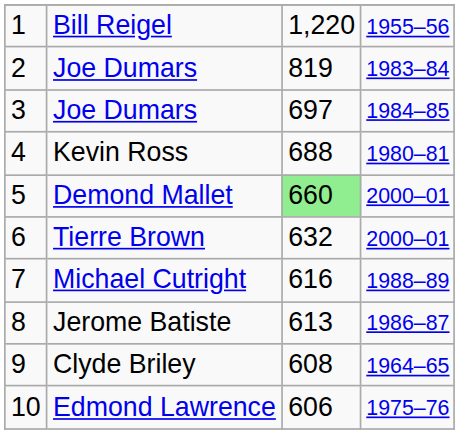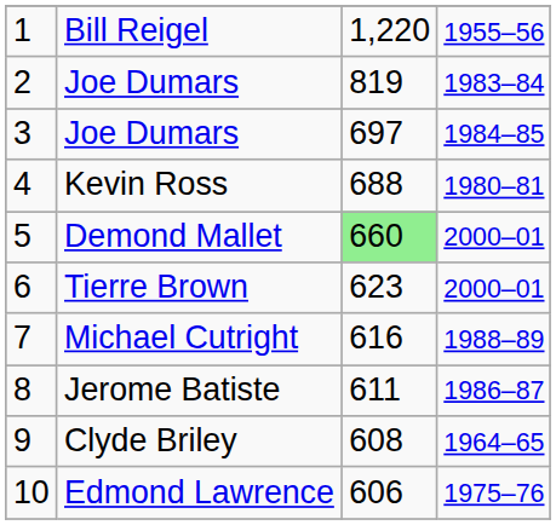 <table class="wikitable">
 <tr>
 </tr>
 <tr>
 <td>1</td>
 <td><a href='#'>Bill Reigel</a></td>
 <td>1,220</td>
 <td style="font-size:80%;"><a href='#'>1955–56</a></td>
 </tr>
 <tr>
 <td>2</td>
 <td><a href='#'>Joe Dumars</a></td>
 <td>819</td>
 <td style="font-size:80%;"><a href='#'>1983–84</a></td>
 </tr>
 <tr>
 <td>3</td>
 <td><a href='#'>Joe Dumars</a></td>
 <td>697</td>
 <td style="font-size:80%;"><a href='#'>1984–85</a></td>
 </tr>
 <tr>
 <td>4</td>
 <td>Kevin Ross</td>
 <td>688</td>
 <td style="font-size:80%;"><a href='#'>1980–81</a></td>
 </tr>
 <tr>
 <td>5</td>
 <td><a href='#'>Demond Mallet</a></td>
 <td style="background: lightgreen;">660</td>
 <td style="font-size:80%;"><a href='#'>2000–01</a></td>
 </tr>
 <tr>
 <td>6</td>
 <td><a href='#'>Tierre Brown</a></td>
-<td>632</td>
+<td>623</td>
 <td style="font-size:80%;"><a href='#'>2000–01</a></td>
 </tr>
 <tr>
 <td>7</td>
 <td><a href='#'>Michael Cutright</a></td>
 <td>616</td>
 <td style="font-size:80%;"><a href='#'>1988–89</a></td>
 </tr>
 <tr>
 <td>8</td>
 <td>Jerome Batiste</td>
-<td>613</td>
+<td>611</td>
 <td style="font-size:80%;"><a href='#'>1986–87</a></td>
 </tr>
 <tr>
 <td>9</td>
 <td>Clyde Briley</td>
 <td>608</td>
 <td style="font-size:80%;"><a href='#'>1964–65</a></td>
 </tr>
 <tr>
 <td>10</td>
 <td><a href='#'>Edmond Lawrence</a></td>
 <td>606</td>
 <td style="font-size:80%;"><a href='#'>1975–76</a></td>
 </tr>
 </table>
